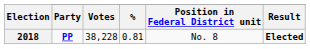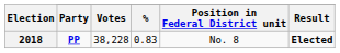 <table class="wikitable" style="text-align: center;">
 <tr>
 <th rowspan="2">Election</th>
 </tr>
 <tr>
 <th>Party</th>
 <th>Votes</th>
 <th>%</th>
 <th>Position in <br><a href='#'>Federal District</a> unit</th>
 <th>Result</th>
 </tr>
 <tr>
 <th>2018</th>
 <td><strong><a href='#'>PP</a></strong></td>
 <td>38,228</td>
-<td>0.81</td>
+<td>0.83</td>
 <td>No. 8</td>
 <td><strong>Elected</strong></td>
 </tr>
 </table>
